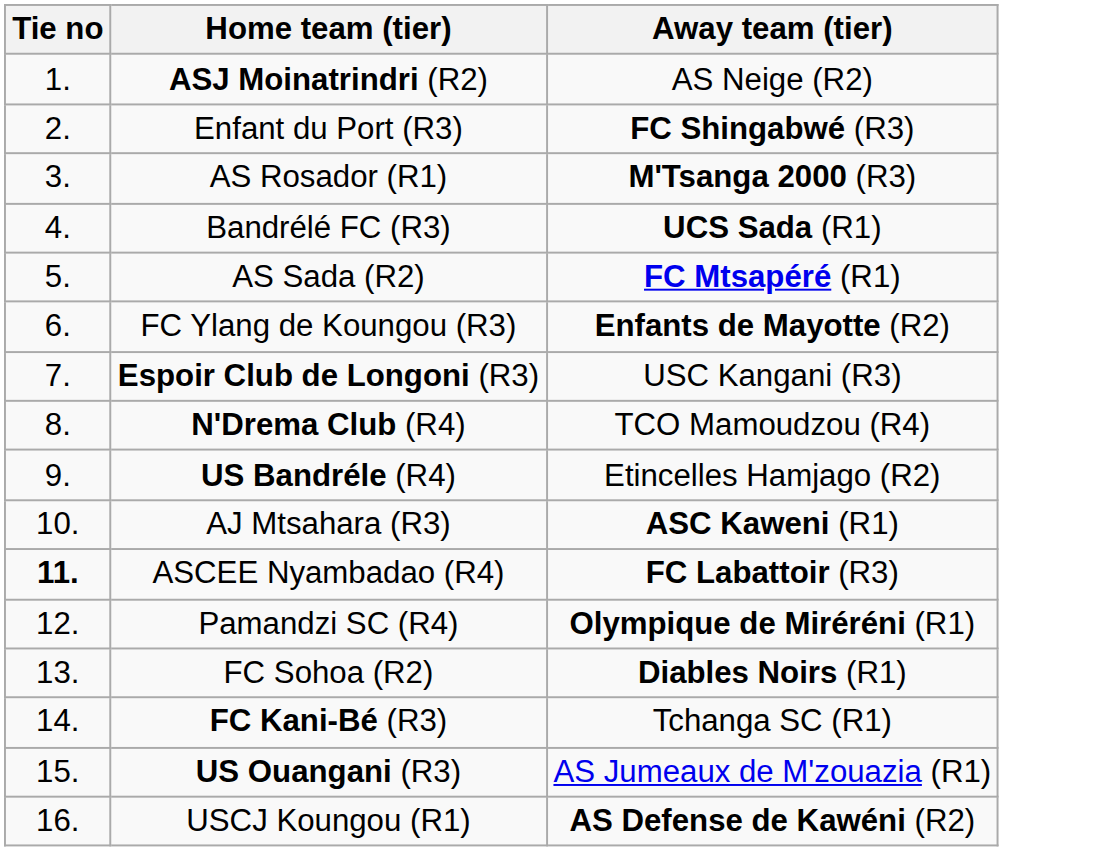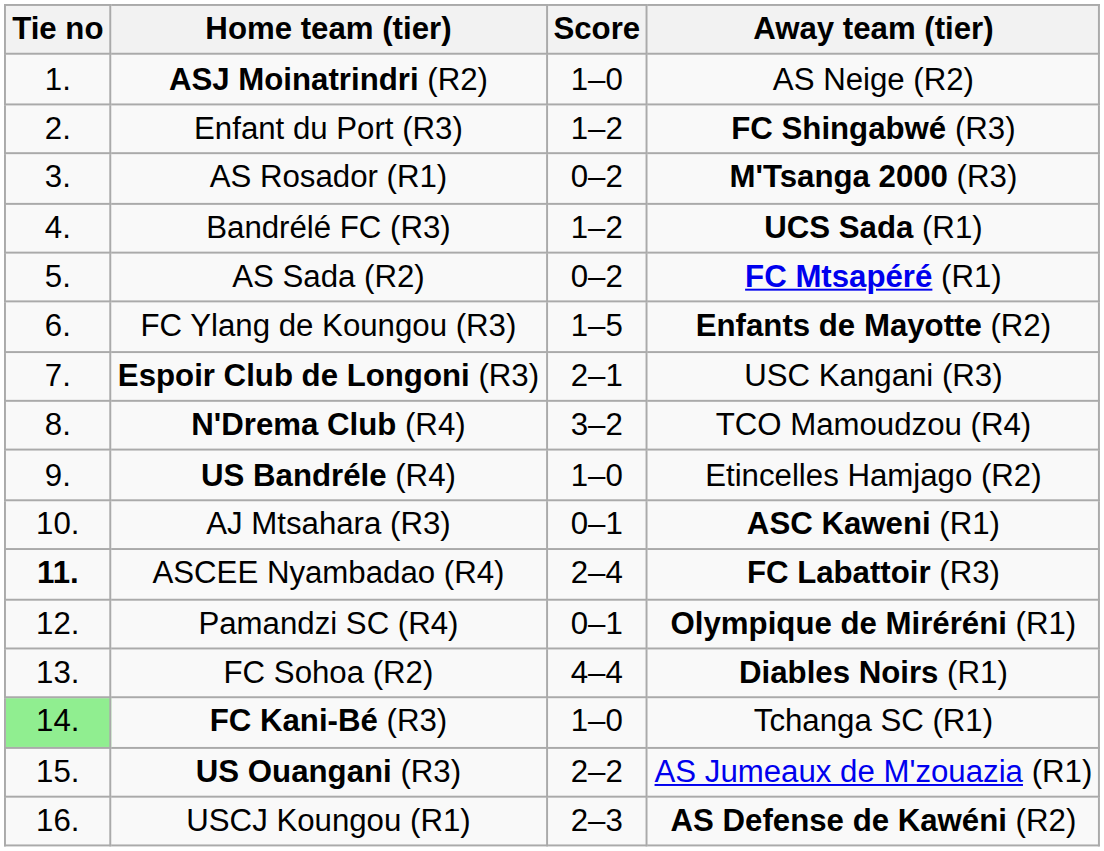 <table class="wikitable" style="text-align: center">
 <tr>
 <th>Tie no</th>
 <th>Home team (tier)</th>
+<th>Score</th>
 <th>Away team (tier)</th>
 </tr>
 <tr>
 <td>1.</td>
 <td> <strong>ASJ Moinatrindri</strong> (R2)</td>
+<td>1–0</td>
 <td>AS Neige (R2) </td>
 </tr>
 <tr>
 <td>2.</td>
 <td> Enfant du Port (R3)</td>
+<td>1–2</td>
 <td><strong>FC Shingabwé</strong> (R3) </td>
 </tr>
 <tr>
 <td>3.</td>
 <td> AS Rosador (R1)</td>
+<td>0–2</td>
 <td><strong>M'Tsanga 2000</strong> (R3) </td>
 </tr>
 <tr>
 <td>4.</td>
 <td> Bandrélé FC (R3)</td>
+<td>1–2 </td>
 <td><strong>UCS Sada</strong> (R1) </td>
 </tr>
 <tr>
 <td>5.</td>
 <td> AS Sada (R2)</td>
+<td>0–2</td>
 <td><strong><a href='#'>FC Mtsapéré</a></strong> (R1) </td>
 </tr>
 <tr>
 <td>6.</td>
 <td> FC Ylang de Koungou (R3)</td>
+<td>1–5</td>
 <td><strong>Enfants de Mayotte</strong> (R2) </td>
 </tr>
 <tr>
 <td>7.</td>
 <td> <strong>Espoir Club de Longoni</strong> (R3)</td>
+<td>2–1</td>
 <td>USC Kangani (R3) </td>
 </tr>
 <tr>
 <td>8.</td>
 <td> <strong>N'Drema Club</strong> (R4)</td>
+<td>3–2</td>
 <td>TCO Mamoudzou (R4) </td>
 </tr>
 <tr>
 <td>9.</td>
 <td> <strong>US Bandréle</strong> (R4)</td>
+<td>1–0</td>
 <td>Etincelles Hamjago (R2) </td>
 </tr>
 <tr>
 <td>10.</td>
 <td> AJ Mtsahara (R3)</td>
+<td>0–1</td>
 <td><strong>ASC Kaweni</strong> (R1) </td>
 </tr>
 <tr>
 <td><strong>11.</strong></td>
 <td> ASCEE Nyambadao (R4)</td>
+<td>2–4</td>
 <td><strong>FC Labattoir</strong> (R3) </td>
 </tr>
 <tr>
 <td>12.</td>
 <td> Pamandzi SC (R4)</td>
+<td>0–1</td>
 <td><strong>Olympique de Miréréni</strong> (R1) </td>
 </tr>
 <tr>
 <td>13.</td>
 <td> FC Sohoa (R2)</td>
+<td>4–4 </td>
 <td><strong>Diables Noirs</strong> (R1) </td>
 </tr>
 <tr>
-<td>14.</td>
+<td style="background: lightgreen;">14.</td>
 <td> <strong>FC Kani-Bé</strong> (R3)</td>
+<td>1–0</td>
 <td>Tchanga SC (R1) </td>
 </tr>
 <tr>
 <td>15.</td>
 <td> <strong>US Ouangani</strong> (R3)</td>
+<td>2–2 </td>
 <td><a href='#'>AS Jumeaux de M'zouazia</a> (R1) </td>
 </tr>
 <tr>
 <td>16.</td>
 <td> USCJ Koungou (R1)</td>
+<td>2–3</td>
 <td><strong>AS Defense de Kawéni</strong> (R2) </td>
 </tr>
 </table>
